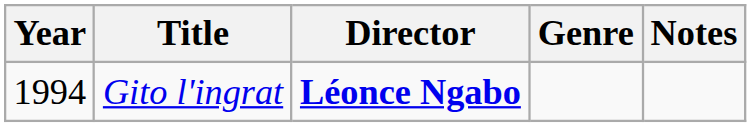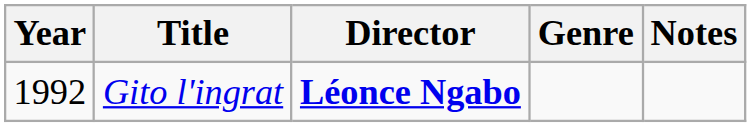 <table class="wikitable sortable">
 <tr>
 <th>Year</th>
 <th>Title</th>
 <th>Director</th>
 <th>Genre</th>
 <th class="unsortable">Notes</th>
 </tr>
 <tr>
-<td>1994</td>
+<td>1992</td>
 <td><em><a href='#'>Gito l'ingrat</a></em></td>
 <td><strong><a href='#'>Léonce Ngabo</a></strong></td>
 <td></td>
 <td></td>
 </tr>
 </table>
